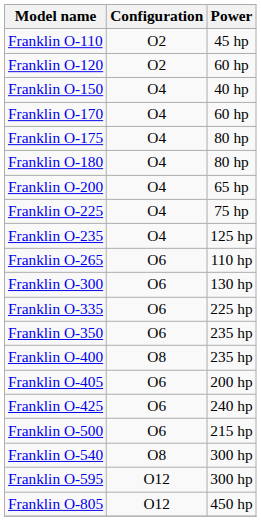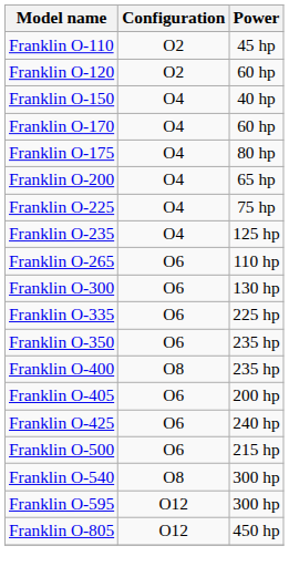 <table class="wikitable sortable">
 <tr>
 <th>Model name</th>
 <th>Configuration</th>
 <th>Power</th>
 </tr>
 <tr>
 <td align=left><a href='#'>Franklin O-110</a></td>
 <td align=center>O2</td>
 <td align=center>45 hp</td>
 </tr>
 <tr>
 <td align=left><a href='#'>Franklin O-120</a></td>
 <td align=center>O2</td>
 <td align=center>60 hp</td>
 </tr>
 <tr>
 <td align=left><a href='#'>Franklin O-150</a></td>
 <td align=center>O4</td>
 <td align=center>40 hp</td>
 </tr>
 <tr>
 <td align=left><a href='#'>Franklin O-170</a></td>
 <td align=center>O4</td>
 <td align=center>60 hp</td>
 </tr>
 <tr>
 <td align=left><a href='#'>Franklin O-175</a></td>
-<td align=center>O4</td>
-<td align=center>80 hp</td>
-</tr>
-<tr>
-<td align=left><a href='#'>Franklin O-180</a></td>
 <td align=center>O4</td>
 <td align=center>80 hp</td>
 </tr>
 <tr>
 <td align=left><a href='#'>Franklin O-200</a></td>
 <td align=center>O4</td>
 <td align=center>65 hp</td>
 </tr>
 <tr>
 <td align=left><a href='#'>Franklin O-225</a></td>
 <td align=center>O4</td>
 <td align=center>75 hp</td>
 </tr>
 <tr>
 <td align=left><a href='#'>Franklin O-235</a></td>
 <td align=center>O4</td>
 <td align=center>125 hp</td>
 </tr>
 <tr>
 <td align=left><a href='#'>Franklin O-265</a></td>
 <td align=center>O6</td>
 <td align=center>110 hp</td>
 </tr>
 <tr>
 <td align=left><a href='#'>Franklin O-300</a></td>
 <td align=center>O6</td>
 <td align=center>130 hp</td>
 </tr>
 <tr>
 <td align=left><a href='#'>Franklin O-335</a></td>
 <td align=center>O6</td>
 <td align=center>225 hp</td>
 </tr>
 <tr>
 <td align=left><a href='#'>Franklin O-350</a></td>
 <td align=center>O6</td>
 <td align=center>235 hp</td>
 </tr>
 <tr>
 <td align=left><a href='#'>Franklin O-400</a></td>
 <td align=center>O8</td>
 <td align=center>235 hp</td>
 </tr>
 <tr>
 <td align=left><a href='#'>Franklin O-405</a></td>
 <td align=center>O6</td>
 <td align=center>200 hp</td>
 </tr>
 <tr>
 <td align=left><a href='#'>Franklin O-425</a></td>
 <td align=center>O6</td>
 <td align=center>240 hp</td>
 </tr>
 <tr>
 <td align=left><a href='#'>Franklin O-500</a></td>
 <td align=center>O6</td>
 <td align=center>215 hp</td>
 </tr>
 <tr>
 <td align=left><a href='#'>Franklin O-540</a></td>
 <td align=center>O8</td>
 <td align=center>300 hp</td>
 </tr>
 <tr>
 <td align=left><a href='#'>Franklin O-595</a></td>
 <td align=center>O12</td>
 <td align=center>300 hp</td>
 </tr>
 <tr>
 <td align=left><a href='#'>Franklin O-805</a></td>
 <td align=center>O12</td>
 <td align=center>450 hp</td>
 </tr>
 <tr>
 </tr>
 </table>
